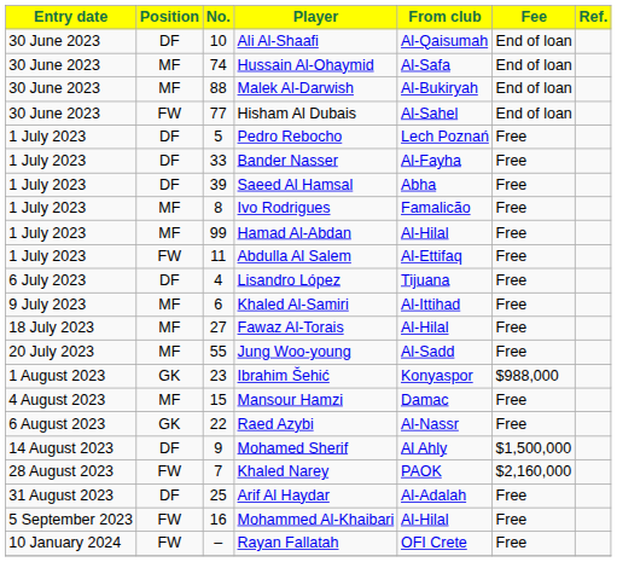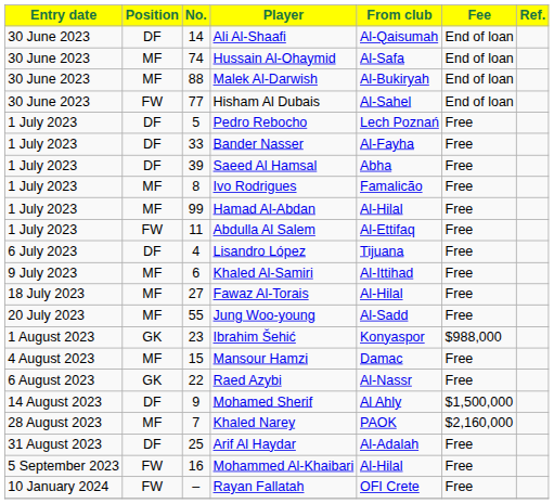 <table class="wikitable sortable">
 <tr>
 <th style="background:#FFFF00; color:#177245;">Entry date</th>
 <th style="background:#FFFF00; color:#177245;">Position</th>
 <th style="background:#FFFF00; color:#177245;">No.</th>
 <th style="background:#FFFF00; color:#177245;">Player</th>
 <th style="background:#FFFF00; color:#177245;">From club</th>
 <th style="background:#FFFF00; color:#177245;">Fee</th>
 <th style="background:#FFFF00; color:#177245;">Ref.</th>
 </tr>
 <tr>
 <td>30 June 2023</td>
 <td style="text-align:center;">DF</td>
-<td style="text-align:center;">10</td>
+<td style="text-align:center;">14</td>
 <td style="text-align:left;"> <a href='#'>Ali Al-Shaafi</a></td>
 <td style="text-align:left;"> <a href='#'>Al-Qaisumah</a></td>
 <td>End of loan</td>
 <td></td>
 </tr>
 <tr>
 <td>30 June 2023</td>
 <td style="text-align:center;">MF</td>
 <td style="text-align:center;">74</td>
 <td style="text-align:left;"> <a href='#'>Hussain Al-Ohaymid</a></td>
 <td style="text-align:left;"> <a href='#'>Al-Safa</a></td>
 <td>End of loan</td>
 <td></td>
 </tr>
 <tr>
 <td>30 June 2023</td>
 <td style="text-align:center;">MF</td>
 <td style="text-align:center;">88</td>
 <td style="text-align:left;"> <a href='#'>Malek Al-Darwish</a></td>
 <td style="text-align:left;"> <a href='#'>Al-Bukiryah</a></td>
 <td>End of loan</td>
 <td></td>
 </tr>
 <tr>
 <td>30 June 2023</td>
 <td style="text-align:center;">FW</td>
 <td style="text-align:center;">77</td>
 <td style="text-align:left;"> Hisham Al Dubais</td>
 <td style="text-align:left;"> <a href='#'>Al-Sahel</a></td>
 <td>End of loan</td>
 <td></td>
 </tr>
 <tr>
 <td>1 July 2023</td>
 <td style="text-align:center;">DF</td>
 <td style="text-align:center;">5</td>
 <td style="text-align:left;"> <a href='#'>Pedro Rebocho</a></td>
 <td style="text-align:left;"> <a href='#'>Lech Poznań</a></td>
 <td>Free</td>
 <td></td>
 </tr>
 <tr>
 <td>1 July 2023</td>
 <td style="text-align:center;">DF</td>
 <td style="text-align:center;">33</td>
 <td style="text-align:left;"> <a href='#'>Bander Nasser</a></td>
 <td style="text-align:left;"> <a href='#'>Al-Fayha</a></td>
 <td>Free</td>
 <td></td>
 </tr>
 <tr>
 <td>1 July 2023</td>
 <td style="text-align:center;">DF</td>
 <td style="text-align:center;">39</td>
 <td style="text-align:left;"> <a href='#'>Saeed Al Hamsal</a></td>
 <td style="text-align:left;"> <a href='#'>Abha</a></td>
 <td>Free</td>
 <td></td>
 </tr>
 <tr>
 <td>1 July 2023</td>
 <td style="text-align:center;">MF</td>
 <td style="text-align:center;">8</td>
 <td style="text-align:left;"> <a href='#'>Ivo Rodrigues</a></td>
 <td style="text-align:left;"> <a href='#'>Famalicão</a></td>
 <td>Free</td>
 <td></td>
 </tr>
 <tr>
 <td>1 July 2023</td>
 <td style="text-align:center;">MF</td>
 <td style="text-align:center;">99</td>
 <td style="text-align:left;"> <a href='#'>Hamad Al-Abdan</a></td>
 <td style="text-align:left;"> <a href='#'>Al-Hilal</a></td>
 <td>Free</td>
 <td></td>
 </tr>
 <tr>
 <td>1 July 2023</td>
 <td style="text-align:center;">FW</td>
 <td style="text-align:center;">11</td>
 <td style="text-align:left;"> <a href='#'>Abdulla Al Salem</a></td>
 <td style="text-align:left;"> <a href='#'>Al-Ettifaq</a></td>
 <td>Free</td>
 <td></td>
 </tr>
 <tr>
 <td>6 July 2023</td>
 <td style="text-align:center;">DF</td>
 <td style="text-align:center;">4</td>
 <td style="text-align:left;"> <a href='#'>Lisandro López</a></td>
 <td style="text-align:left;"> <a href='#'>Tijuana</a></td>
 <td>Free</td>
 <td></td>
 </tr>
 <tr>
 <td>9 July 2023</td>
 <td style="text-align:center;">MF</td>
 <td style="text-align:center;">6</td>
 <td style="text-align:left;"> <a href='#'>Khaled Al-Samiri</a></td>
 <td style="text-align:left;"> <a href='#'>Al-Ittihad</a></td>
 <td>Free</td>
 <td></td>
 </tr>
 <tr>
 <td>18 July 2023</td>
 <td style="text-align:center;">MF</td>
 <td style="text-align:center;">27</td>
 <td style="text-align:left;"> <a href='#'>Fawaz Al-Torais</a></td>
 <td style="text-align:left;"> <a href='#'>Al-Hilal</a></td>
 <td>Free</td>
 <td></td>
 </tr>
 <tr>
 <td>20 July 2023</td>
 <td style="text-align:center;">MF</td>
 <td style="text-align:center;">55</td>
 <td style="text-align:left;"> <a href='#'>Jung Woo-young</a></td>
 <td style="text-align:left;"> <a href='#'>Al-Sadd</a></td>
 <td>Free</td>
 <td></td>
 </tr>
 <tr>
 <td>1 August 2023</td>
 <td style="text-align:center;">GK</td>
 <td style="text-align:center;">23</td>
 <td style="text-align:left;"> <a href='#'>Ibrahim Šehić</a></td>
 <td style="text-align:left;"> <a href='#'>Konyaspor</a></td>
 <td>$988,000</td>
 <td></td>
 </tr>
 <tr>
 <td>4 August 2023</td>
 <td style="text-align:center;">MF</td>
 <td style="text-align:center;">15</td>
 <td style="text-align:left;"> <a href='#'>Mansour Hamzi</a></td>
 <td style="text-align:left;"> <a href='#'>Damac</a></td>
 <td>Free</td>
 <td></td>
 </tr>
 <tr>
 <td>6 August 2023</td>
 <td style="text-align:center;">GK</td>
 <td style="text-align:center;">22</td>
 <td style="text-align:left;"> <a href='#'>Raed Azybi</a></td>
 <td style="text-align:left;"> <a href='#'>Al-Nassr</a></td>
 <td>Free</td>
 <td></td>
 </tr>
 <tr>
 <td>14 August 2023</td>
 <td style="text-align:center;">DF</td>
 <td style="text-align:center;">9</td>
 <td style="text-align:left;"> <a href='#'>Mohamed Sherif</a></td>
 <td style="text-align:left;"> <a href='#'>Al Ahly</a></td>
 <td>$1,500,000</td>
 <td></td>
 </tr>
 <tr>
 <td>28 August 2023</td>
-<td style="text-align:center;">FW</td>
+<td style="text-align:center;">MF</td>
 <td style="text-align:center;">7</td>
 <td style="text-align:left;"> <a href='#'>Khaled Narey</a></td>
 <td style="text-align:left;"> <a href='#'>PAOK</a></td>
 <td>$2,160,000</td>
 <td></td>
 </tr>
 <tr>
 <td>31 August 2023</td>
 <td style="text-align:center;">DF</td>
 <td style="text-align:center;">25</td>
 <td style="text-align:left;"> <a href='#'>Arif Al Haydar</a></td>
 <td style="text-align:left;"> <a href='#'>Al-Adalah</a></td>
 <td>Free</td>
 <td></td>
 </tr>
 <tr>
 <td>5 September 2023</td>
 <td style="text-align:center;">FW</td>
 <td style="text-align:center;">16</td>
 <td style="text-align:left;"> <a href='#'>Mohammed Al-Khaibari</a></td>
 <td style="text-align:left;"> <a href='#'>Al-Hilal</a></td>
 <td>Free</td>
 <td></td>
 </tr>
 <tr>
 <td>10 January 2024</td>
 <td style="text-align:center;">FW</td>
 <td style="text-align:center;">–</td>
 <td style="text-align:left;"> <a href='#'>Rayan Fallatah</a></td>
 <td style="text-align:left;"> <a href='#'>OFI Crete</a></td>
 <td>Free</td>
 <td></td>
 </tr>
 <tr>
 </tr>
 </table>
